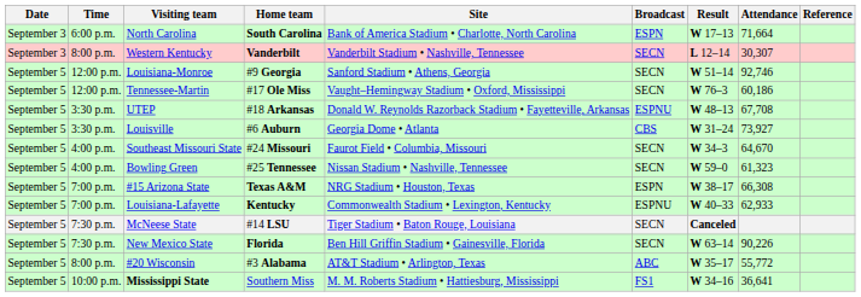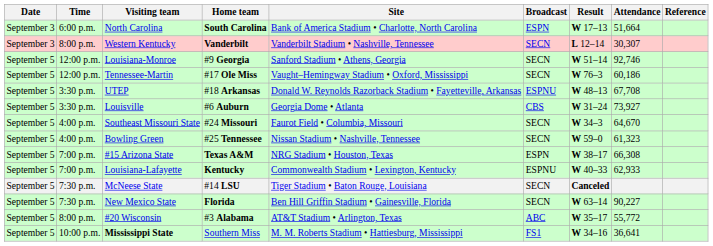 <table class="wikitable" style="font-size:95%;">
 <tr>
 <th>Date</th>
 <th>Time</th>
 <th>Visiting team</th>
 <th>Home team</th>
 <th>Site</th>
 <th>Broadcast</th>
 <th>Result</th>
 <th>Attendance</th>
 <th class="unsortable">Reference</th>
 </tr>
 <tr bgcolor="#ccffcc">
 <td>September 3</td>
 <td>6:00 p.m.</td>
 <td><a href='#'>North Carolina</a></td>
 <td><strong>South Carolina</strong></td>
 <td><a href='#'>Bank of America Stadium</a> • <a href='#'>Charlotte, North Carolina</a></td>
 <td><a href='#'>ESPN</a></td>
 <td><strong>W</strong> 17–13</td>
-<td>71,664</td>
+<td>51,664</td>
 <td></td>
 </tr>
 <tr bgcolor="#ffcccc">
 <td>September 3</td>
 <td>8:00 p.m.</td>
 <td><a href='#'>Western Kentucky</a></td>
 <td><strong>Vanderbilt</strong></td>
 <td><a href='#'>Vanderbilt Stadium</a> • <a href='#'>Nashville, Tennessee</a></td>
 <td><a href='#'>SECN</a></td>
 <td><strong>L</strong> 12–14</td>
 <td>30,307</td>
 <td></td>
 </tr>
 <tr bgcolor="#ccffcc">
 <td>September 5</td>
 <td>12:00 p.m.</td>
 <td><a href='#'>Louisiana-Monroe</a></td>
 <td>#9 <strong>Georgia</strong></td>
 <td><a href='#'>Sanford Stadium</a> • <a href='#'>Athens, Georgia</a></td>
 <td>SECN</td>
 <td><strong>W</strong> 51–14</td>
 <td>92,746</td>
 <td></td>
 </tr>
 <tr bgcolor="#ccffcc">
 <td>September 5</td>
 <td>12:00 p.m.</td>
 <td><a href='#'>Tennessee-Martin</a></td>
 <td>#17 <strong>Ole Miss</strong></td>
 <td><a href='#'>Vaught–Hemingway Stadium</a> • <a href='#'>Oxford, Mississippi</a></td>
 <td>SECN</td>
 <td><strong>W</strong> 76–3</td>
 <td>60,186</td>
 <td></td>
 </tr>
 <tr bgcolor="#ccffcc">
 <td>September 5</td>
 <td>3:30 p.m.</td>
 <td><a href='#'>UTEP</a></td>
 <td>#18 <strong>Arkansas</strong></td>
 <td><a href='#'>Donald W. Reynolds Razorback Stadium</a> • <a href='#'>Fayetteville, Arkansas</a></td>
 <td><a href='#'>ESPNU</a></td>
 <td><strong>W</strong> 48–13</td>
 <td>67,708</td>
 <td></td>
 </tr>
 <tr bgcolor="#ccffcc">
 <td>September 5</td>
 <td>3:30 p.m.</td>
 <td><a href='#'>Louisville</a></td>
 <td>#6 <strong>Auburn</strong></td>
 <td><a href='#'>Georgia Dome</a> • <a href='#'>Atlanta</a></td>
 <td><a href='#'>CBS</a></td>
 <td><strong>W</strong> 31–24</td>
 <td>73,927</td>
 <td></td>
 </tr>
 <tr bgcolor="#ccffcc">
 <td>September 5</td>
 <td>4:00 p.m.</td>
 <td><a href='#'>Southeast Missouri State</a></td>
 <td>#24 <strong>Missouri</strong></td>
 <td><a href='#'>Faurot Field</a> • <a href='#'>Columbia, Missouri</a></td>
 <td>SECN</td>
 <td><strong>W</strong> 34–3</td>
 <td>64,670</td>
 <td></td>
 </tr>
 <tr bgcolor="#ccffcc">
 <td>September 5</td>
 <td>4:00 p.m.</td>
 <td><a href='#'>Bowling Green</a></td>
 <td>#25 <strong>Tennessee</strong></td>
 <td><a href='#'>Nissan Stadium</a> • <a href='#'>Nashville, Tennessee</a></td>
 <td>SECN</td>
 <td><strong>W</strong> 59–0</td>
 <td>61,323</td>
 <td></td>
 </tr>
 <tr bgcolor="#ccffcc">
 <td>September 5</td>
 <td>7:00 p.m.</td>
 <td><a href='#'>#15 Arizona State</a></td>
 <td><strong>Texas A&M</strong></td>
 <td><a href='#'>NRG Stadium</a> • <a href='#'>Houston, Texas</a></td>
 <td>ESPN</td>
 <td><strong>W</strong> 38–17</td>
 <td>66,308</td>
 <td></td>
 </tr>
 <tr bgcolor="#ccffcc">
 <td>September 5</td>
 <td>7:00 p.m.</td>
 <td><a href='#'>Louisiana-Lafayette</a></td>
 <td><strong>Kentucky</strong></td>
 <td><a href='#'>Commonwealth Stadium</a> • <a href='#'>Lexington, Kentucky</a></td>
 <td>ESPNU</td>
 <td><strong>W</strong> 40–33</td>
 <td>62,933</td>
 <td></td>
 </tr>
 <tr bgcolor="#f2f2f2">
 <td>September 5</td>
 <td>7:30 p.m.</td>
 <td><a href='#'>McNeese State</a></td>
 <td>#14 <strong>LSU</strong></td>
 <td><a href='#'>Tiger Stadium</a> • <a href='#'>Baton Rouge, Louisiana</a></td>
 <td>SECN</td>
 <td><strong>Canceled</strong></td>
 <td></td>
 <td></td>
 </tr>
 <tr bgcolor="#ccffcc">
 <td>September 5</td>
 <td>7:30 p.m.</td>
 <td><a href='#'>New Mexico State</a></td>
 <td><strong>Florida</strong></td>
 <td><a href='#'>Ben Hill Griffin Stadium</a> • <a href='#'>Gainesville, Florida</a></td>
 <td>SECN</td>
 <td><strong>W</strong> 63–14</td>
-<td>90,226</td>
+<td>90,227</td>
 <td></td>
 </tr>
 <tr bgcolor="#ccffcc">
 <td>September 5</td>
 <td>8:00 p.m.</td>
 <td><a href='#'>#20 Wisconsin</a></td>
 <td>#3 <strong>Alabama</strong></td>
 <td><a href='#'>AT&T Stadium</a> • <a href='#'>Arlington, Texas</a></td>
 <td><a href='#'>ABC</a></td>
 <td><strong>W</strong> 35–17</td>
 <td>55,772</td>
 <td></td>
 </tr>
 <tr bgcolor="#ccffcc">
 <td>September 5</td>
 <td>10:00 p.m.</td>
 <td><strong>Mississippi State</strong></td>
 <td><a href='#'>Southern Miss</a></td>
 <td><a href='#'>M. M. Roberts Stadium</a> • <a href='#'>Hattiesburg, Mississippi</a></td>
 <td><a href='#'>FS1</a></td>
 <td><strong>W</strong> 34–16</td>
 <td>36,641</td>
 <td></td>
 </tr>
 </table>
